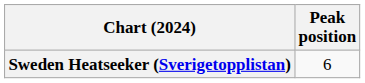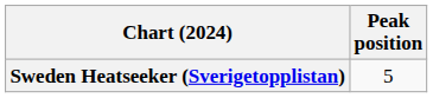 <table class="wikitable sortable plainrowheaders" style="text-align:center">
 <tr>
 <th scope="col">Chart (2024)</th>
 <th scope="col">Peak<br>position</th>
 </tr>
 <tr>
 <th scope="row">Sweden Heatseeker (<a href='#'>Sverigetopplistan</a>)</th>
-<td>6</td>
+<td>5</td>
 </tr>
 </table>
